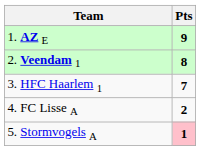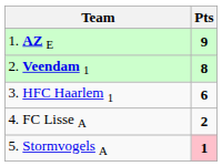 <table class="wikitable" style="text-align:center; float:left; margin-right:1em;">
 <tr>
 <th style="width:200px">Team</th>
 <th width=20>Pts</th>
 </tr>
 <tr bgcolor=ccffcc>
 <td align=left>1. <strong><a href='#'>AZ</a></strong> <sub>E</sub></td>
 <td><strong>9</strong></td>
 </tr>
 <tr bgcolor=ccffcc>
 <td align=left>2. <strong><a href='#'>Veendam</a></strong> <sub>1</sub></td>
 <td><strong>8</strong></td>
 </tr>
 <tr>
 <td align=left>3. <a href='#'>HFC Haarlem</a> <sub>1</sub></td>
-<td><strong>7</strong></td>
+<td><strong>6</strong></td>
 </tr>
 <tr>
 <td align=left>4. FC Lisse <sub>A</sub></td>
 <td><strong>2</strong></td>
 </tr>
 <tr>
 <td align=left>5. <a href='#'>Stormvogels</a> <sub>A</sub></td>
 <td style="background: pink;"><strong>1</strong></td>
 </tr>
 </table>
